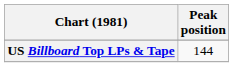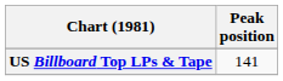 <table class="wikitable plainrowheaders">
 <tr>
 <th>Chart (1981)</th>
 <th>Peak<br>position</th>
 </tr>
 <tr>
 </tr>
 <tr>
 <th scope="row">US <a href='#'><em>Billboard</em> Top LPs & Tape</a></th>
-<td align="center">144</td>
+<td align="center">141</td>
 </tr>
 <tr>
 </tr>
 </table>
